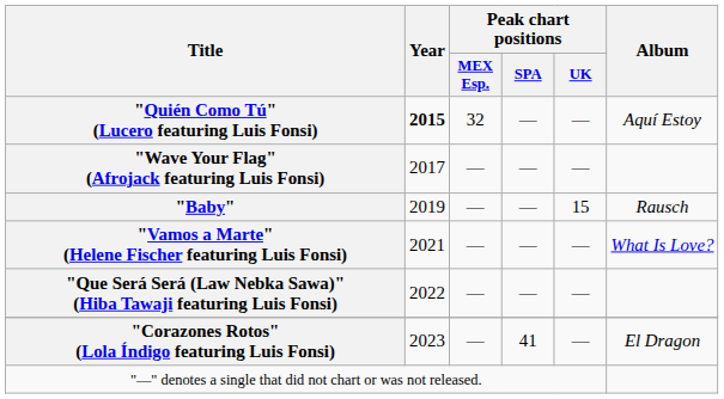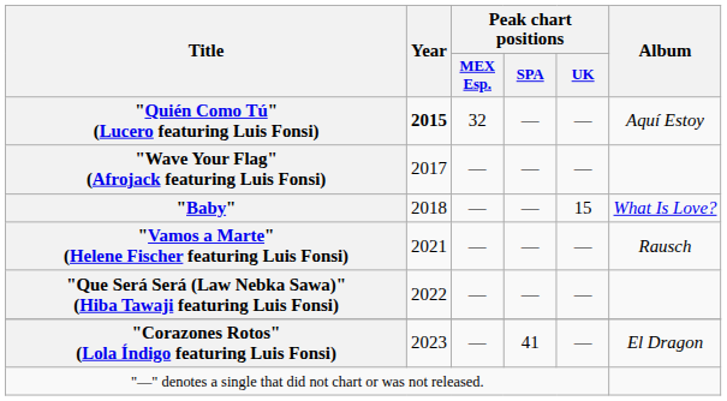 <table class="wikitable plainrowheaders" style="text-align:center;">
 <tr>
 <th scope="col" rowspan="2" style="width:22em;">Title</th>
 <th scope="col" rowspan="2" style="width:1em;">Year</th>
 <th scope="col" colspan="3">Peak chart positions</th>
 <th scope="col" rowspan="2">Album</th>
 </tr>
 <tr>
 <th scope="col" style="width:3em;font-size:85%;"><a href='#'>MEX<br>Esp.</a><br></th>
 <th scope="col" style="width:3em;font-size:85%;"><a href='#'>SPA</a><br></th>
 <th scope="col" style="width:3em;font-size:85%;"><a href='#'>UK</a><br></th>
 </tr>
 <tr>
 <th scope="row">"<a href='#'>Quién Como Tú</a>"<br><span>(<a href='#'>Lucero</a> featuring Luis Fonsi)</span></th>
 <td><strong>2015</strong></td>
 <td>32</td>
 <td>—</td>
 <td>—</td>
 <td><em>Aquí Estoy</em></td>
 </tr>
 <tr>
 <th scope="row">"Wave Your Flag"<br><span>(<a href='#'>Afrojack</a> featuring Luis Fonsi)</span></th>
 <td>2017</td>
 <td>—</td>
 <td>—</td>
 <td>—</td>
 <td></td>
 </tr>
 <tr>
 <th scope="row">"<a href='#'>Baby</a>"<br></th>
-<td>2019</td>
+<td>2018</td>
 <td>—</td>
 <td>—</td>
 <td>15</td>
-<td><em>Rausch</em></td>
+<td><em><a href='#'>What Is Love?</a></em></td>
 </tr>
 <tr>
 <th scope="row">"<a href='#'>Vamos a Marte</a>"<br><span>(<a href='#'>Helene Fischer</a> featuring Luis Fonsi)</span></th>
 <td>2021</td>
 <td>—</td>
 <td>—</td>
 <td>—</td>
-<td><em><a href='#'>What Is Love?</a></em></td>
+<td><em>Rausch</em></td>
 </tr>
 <tr>
 <th scope="row">"Que Será Será (Law Nebka Sawa)"<br><span>(<a href='#'>Hiba Tawaji</a> featuring Luis Fonsi)</span></th>
 <td>2022</td>
 <td>—</td>
 <td>—</td>
 <td>—</td>
 <td></td>
 </tr>
 <tr>
 </tr>
 <tr>
 <th scope="row">"Corazones Rotos"<br><span>(<a href='#'>Lola Índigo</a> featuring Luis Fonsi)</span></th>
 <td>2023</td>
 <td>—</td>
 <td>41</td>
 <td>—</td>
 <td><em>El Dragon</em></td>
 </tr>
 <tr>
 <td colspan="5"><small>"—" denotes a single that did not chart or was not released.</small></td>
 </tr>
 </table>
